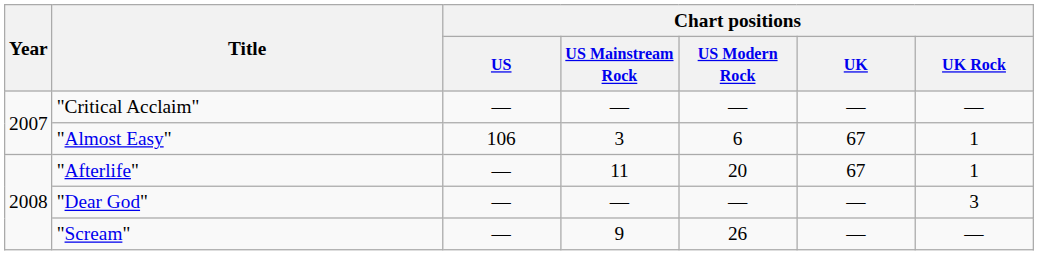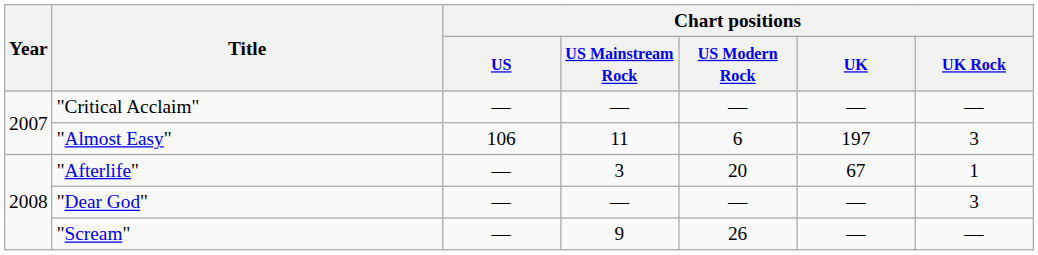 <table class="wikitable" style="font-size:95%;">
 <tr>
 <th style="width:28px;" rowspan="2">Year</th>
 <th style="width:300px;" rowspan="2">Title</th>
 <th colspan="5">Chart positions</th>
 </tr>
 <tr>
 <th style="width:86px;"><small><a href='#'>US</a></small><br></th>
 <th style="width:86px;"><small><a href='#'>US Mainstream Rock</a></small><br></th>
 <th style="width:86px;"><small><a href='#'>US Modern Rock</a></small><br></th>
 <th style="width:86px;"><small><a href='#'>UK</a></small><br></th>
 <th style="width:86px;"><small><a href='#'>UK Rock</a></small><br></th>
 </tr>
 <tr>
 <td rowspan="2">2007</td>
 <td>"Critical Acclaim"</td>
 <td style="text-align:center;">—</td>
 <td style="text-align:center;">—</td>
 <td style="text-align:center;">—</td>
 <td style="text-align:center;">—</td>
 <td style="text-align:center;">—</td>
 </tr>
 <tr>
 <td>"<a href='#'>Almost Easy</a>"</td>
 <td style="text-align:center;">106</td>
+<td style="text-align:center;">11</td>
+<td style="text-align:center;">6</td>
+<td style="text-align:center;">197</td>
 <td style="text-align:center;">3</td>
-<td style="text-align:center;">6</td>
-<td style="text-align:center;">67</td>
-<td style="text-align:center;">1</td>
 </tr>
 <tr>
 <td rowspan="3">2008</td>
 <td>"<a href='#'>Afterlife</a>"</td>
 <td style="text-align:center;">—</td>
-<td style="text-align:center;">11</td>
+<td style="text-align:center;">3</td>
 <td style="text-align:center;">20</td>
 <td style="text-align:center;">67</td>
 <td style="text-align:center;">1</td>
 </tr>
 <tr>
 <td>"<a href='#'>Dear God</a>"</td>
 <td style="text-align:center;">—</td>
 <td style="text-align:center;">—</td>
 <td style="text-align:center;">—</td>
 <td style="text-align:center;">—</td>
 <td style="text-align:center;">3</td>
 </tr>
 <tr>
 <td>"<a href='#'>Scream</a>"</td>
 <td style="text-align:center;">—</td>
 <td style="text-align:center;">9</td>
 <td style="text-align:center;">26</td>
 <td style="text-align:center;">—</td>
 <td style="text-align:center;">—</td>
 </tr>
 </table>
